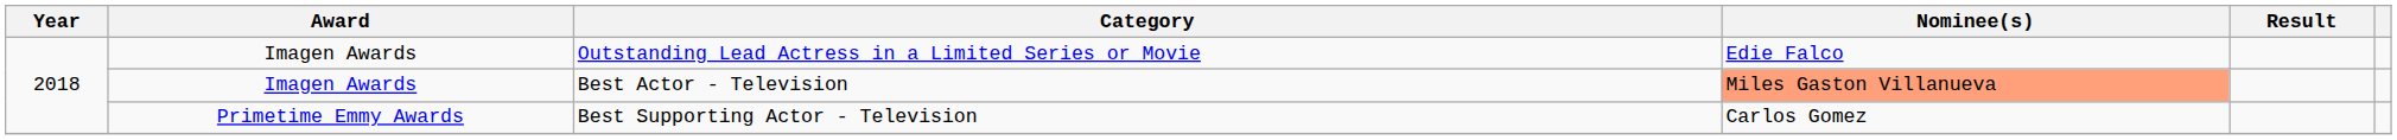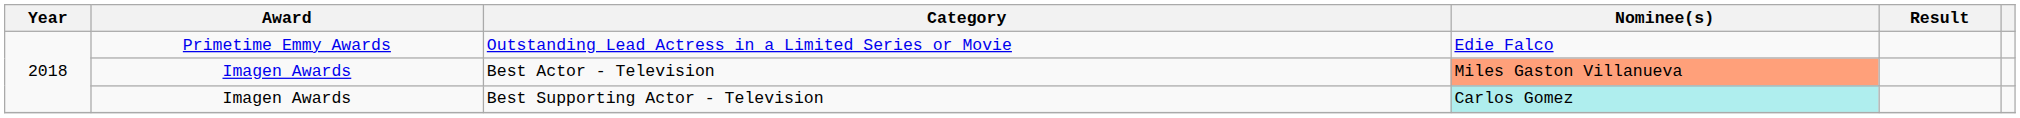 <table class="wikitable sortable" style="width:100%">
 <tr>
 <th scope="col">Year</th>
 <th scope="col">Award</th>
 <th scope="col">Category</th>
 <th>Nominee(s)</th>
 <th scope="col">Result</th>
 <th scope="col" class="unsortable"></th>
 </tr>
 <tr>
 <td align="center" rowspan="3">2018</td>
-<td align="center">Imagen Awards</td>
+<td align="center"><a href='#'>Primetime Emmy Awards</a></td>
 <td><a href='#'>Outstanding Lead Actress in a Limited Series or Movie</a></td>
 <td><a href='#'>Edie Falco</a></td>
 <td></td>
 <td align="center"></td>
 </tr>
 <tr>
 <td align="center"><a href='#'>Imagen Awards</a></td>
 <td>Best Actor - Television</td>
 <td style="background: lightsalmon;">Miles Gaston Villanueva</td>
 <td></td>
 <td align="center"></td>
 </tr>
 <tr>
-<td align="center"><a href='#'>Primetime Emmy Awards</a></td>
+<td align="center">Imagen Awards</td>
 <td>Best Supporting Actor - Television</td>
-<td>Carlos Gomez</td>
+<td style="background: paleturquoise;">Carlos Gomez</td>
 <td></td>
 <td align="center"></td>
 </tr>
 <tr>
 </tr>
 </table>
